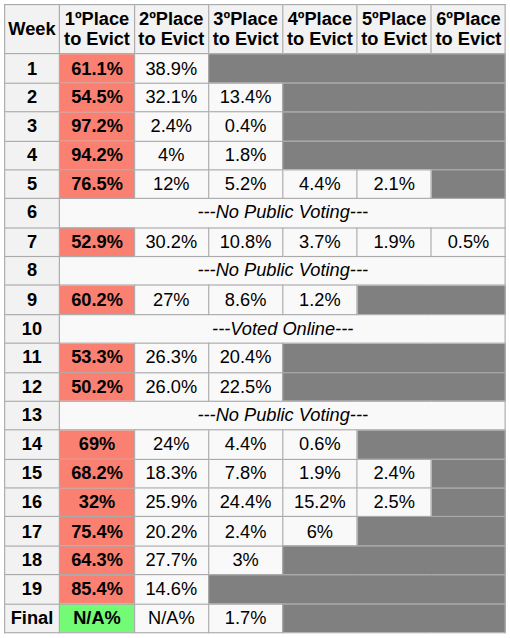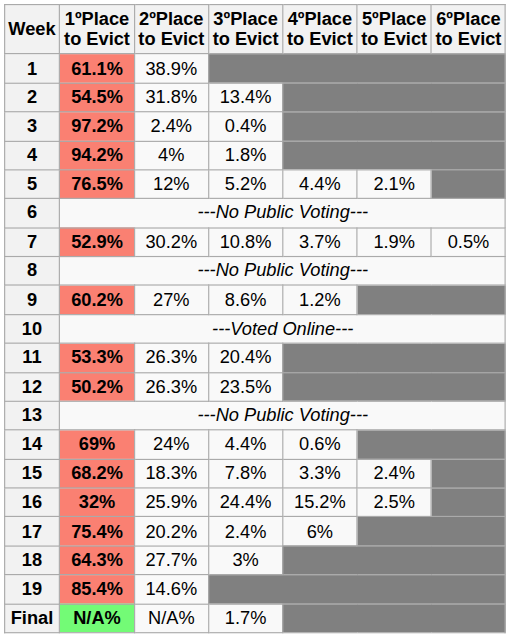 <table class="wikitable" style="margin:1em auto; text-align:center">
 <tr>
 <th>Week</th>
 <th>1ºPlace<br>to Evict</th>
 <th>2ºPlace<br>to Evict</th>
 <th>3ºPlace<br>to Evict</th>
 <th>4ºPlace<br>to Evict</th>
 <th>5ºPlace<br>to Evict</th>
 <th>6ºPlace<br>to Evict</th>
 </tr>
 <tr>
 <th>1</th>
 <td style="background:salmon;"><strong>61.1%</strong></td>
 <td>38.9%</td>
 <td style="background:gray;" colspan="4"></td>
 </tr>
 <tr>
 <th>2</th>
 <td style="background:salmon;"><strong>54.5%</strong></td>
-<td>32.1%</td>
+<td>31.8%</td>
 <td>13.4%</td>
 <td style="background:gray;" colspan="3"></td>
 </tr>
 <tr>
 <th>3</th>
 <td style="background:salmon;"><strong>97.2%</strong></td>
 <td>2.4%</td>
 <td>0.4%</td>
 <td style="background:gray;" colspan="3"></td>
 </tr>
 <tr>
 <th>4</th>
 <td style="background:salmon;"><strong>94.2%</strong></td>
 <td>4%</td>
 <td>1.8%</td>
 <td style="background:gray;" colspan="3"></td>
 </tr>
 <tr>
 <th>5</th>
 <td style="background:salmon;"><strong>76.5%</strong></td>
 <td>12%</td>
 <td>5.2%</td>
 <td>4.4%</td>
 <td>2.1%</td>
 <td style="background:gray;"></td>
 </tr>
 <tr>
 <th>6</th>
 <td colspan=6><em>---No Public Voting---</em></td>
 </tr>
 <tr>
 <th>7</th>
 <td style="background:salmon;"><strong>52.9%</strong></td>
 <td>30.2%</td>
 <td>10.8%</td>
 <td>3.7%</td>
 <td>1.9%</td>
 <td>0.5%</td>
 </tr>
 <tr>
 <th>8</th>
 <td colspan=6><em>---No Public Voting---</em></td>
 </tr>
 <tr>
 <th>9</th>
 <td style="background:salmon;"><strong>60.2%</strong></td>
 <td>27%</td>
 <td>8.6%</td>
 <td>1.2%</td>
 <td style="background:gray;" colspan="2"></td>
 </tr>
 <tr>
 <th>10</th>
 <td colspan=6><em>---Voted Online---</em></td>
 </tr>
 <tr>
 <th>11</th>
 <td style="background:salmon;"><strong>53.3%</strong></td>
 <td>26.3%</td>
 <td>20.4%</td>
 <td style="background:gray;" colspan="3"></td>
 </tr>
 <tr>
 <th>12</th>
 <td style="background:salmon;"><strong>50.2%</strong></td>
-<td>26.0%</td>
-<td>22.5%</td>
+<td>26.3%</td>
+<td>23.5%</td>
 <td style="background:gray;" colspan="3"></td>
 </tr>
 <tr>
 <th>13</th>
 <td colspan=6><em>---No Public Voting---</em></td>
 </tr>
 <tr>
 <th>14</th>
 <td style="background:salmon;"><strong>69%</strong></td>
 <td>24%</td>
 <td>4.4%</td>
 <td>0.6%</td>
 <td style="background:gray;" colspan="2"></td>
 </tr>
 <tr>
 <th>15</th>
 <td style="background:salmon;"><strong>68.2%</strong></td>
 <td>18.3%</td>
 <td>7.8%</td>
-<td>1.9%</td>
+<td>3.3%</td>
 <td>2.4%</td>
 <td style="background:gray;"></td>
 </tr>
 <tr>
 <th>16</th>
 <td style="background:salmon;"><strong>32%</strong></td>
 <td>25.9%</td>
 <td>24.4%</td>
 <td>15.2%</td>
 <td>2.5%</td>
 <td style="background:gray;"></td>
 </tr>
 <tr>
 <th>17</th>
 <td style="background:salmon;"><strong>75.4%</strong></td>
 <td>20.2%</td>
 <td>2.4%</td>
 <td>6%</td>
 <td style="background:gray;" colspan="2"></td>
 </tr>
 <tr>
 <th>18</th>
 <td style="background:salmon;"><strong>64.3%</strong></td>
 <td>27.7%</td>
 <td>3%</td>
 <td style="background:gray;" colspan="3"></td>
 </tr>
 <tr>
 <th>19</th>
 <td style="background:salmon;"><strong>85.4%</strong></td>
 <td>14.6%</td>
 <td style="background:gray;" colspan="4"></td>
 </tr>
 <tr>
 <th>Final</th>
 <td style="background:#73fb76;"><strong>N/A%</strong></td>
 <td>N/A%</td>
 <td>1.7%</td>
 <td style="background:gray;" colspan="3"></td>
 </tr>
 </table>
